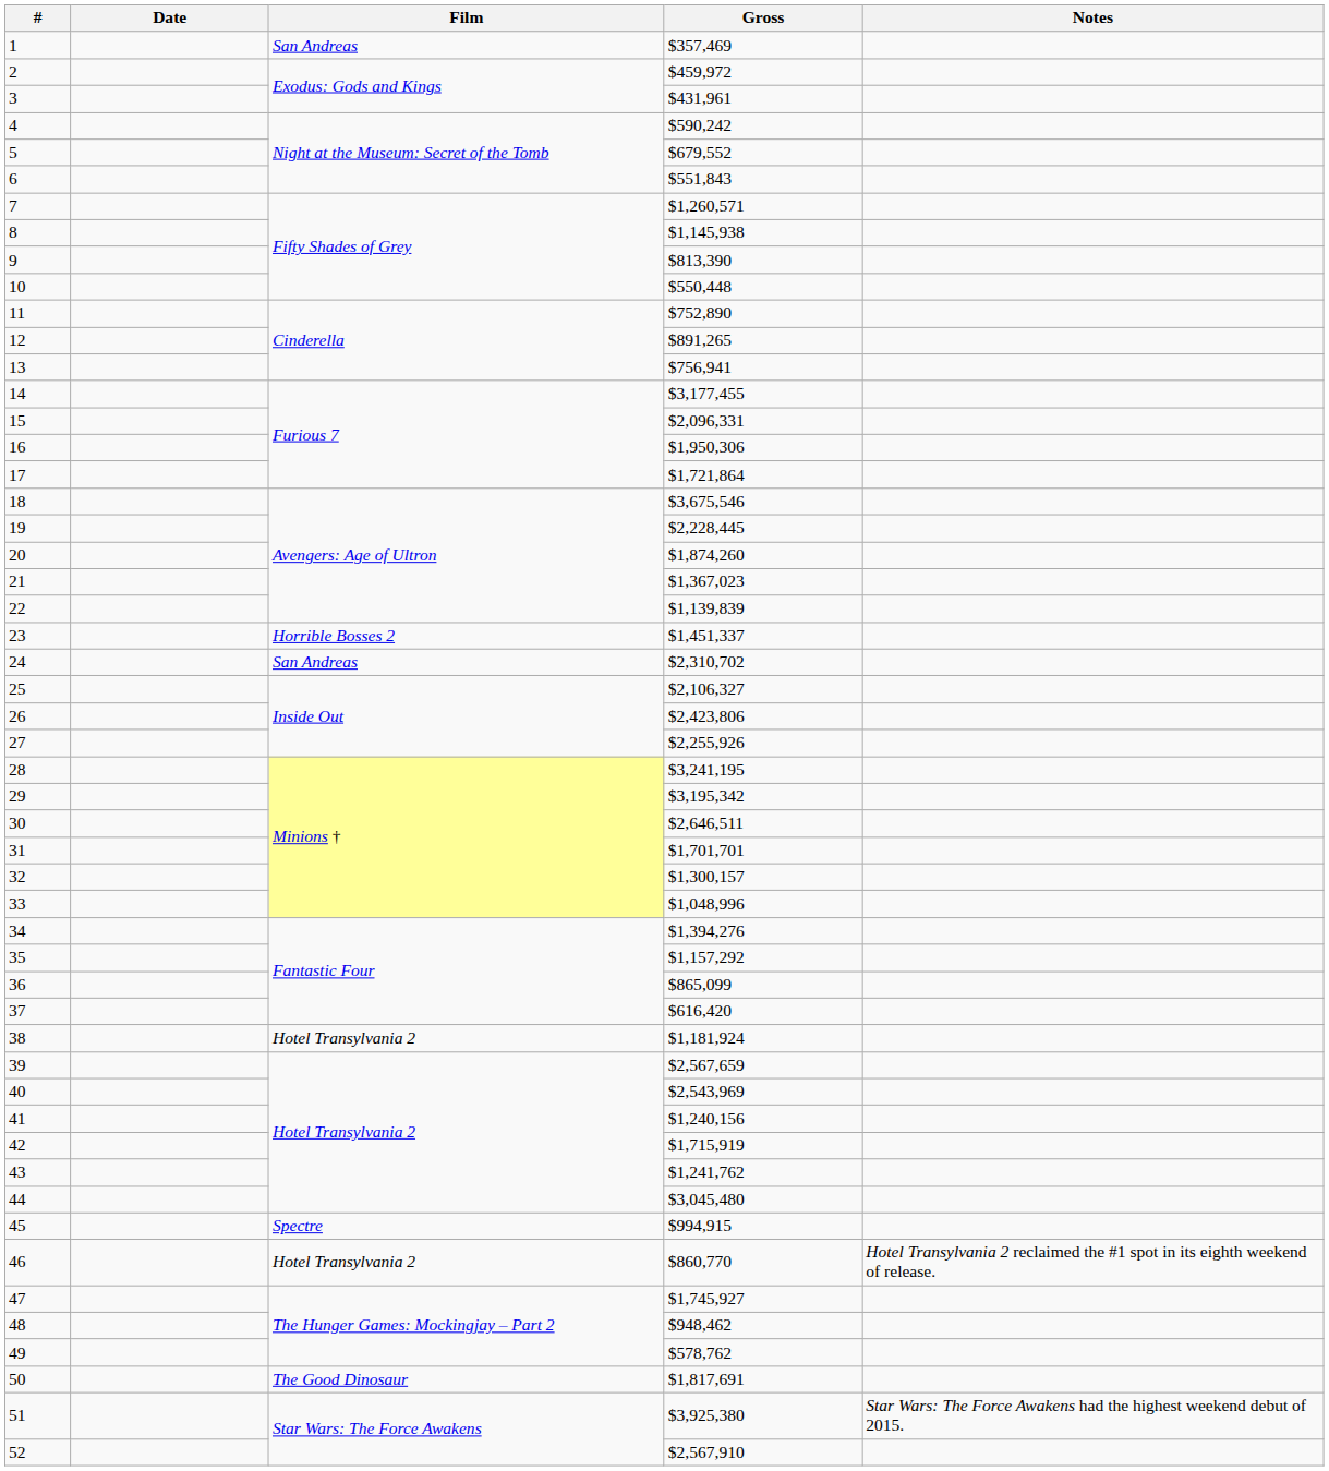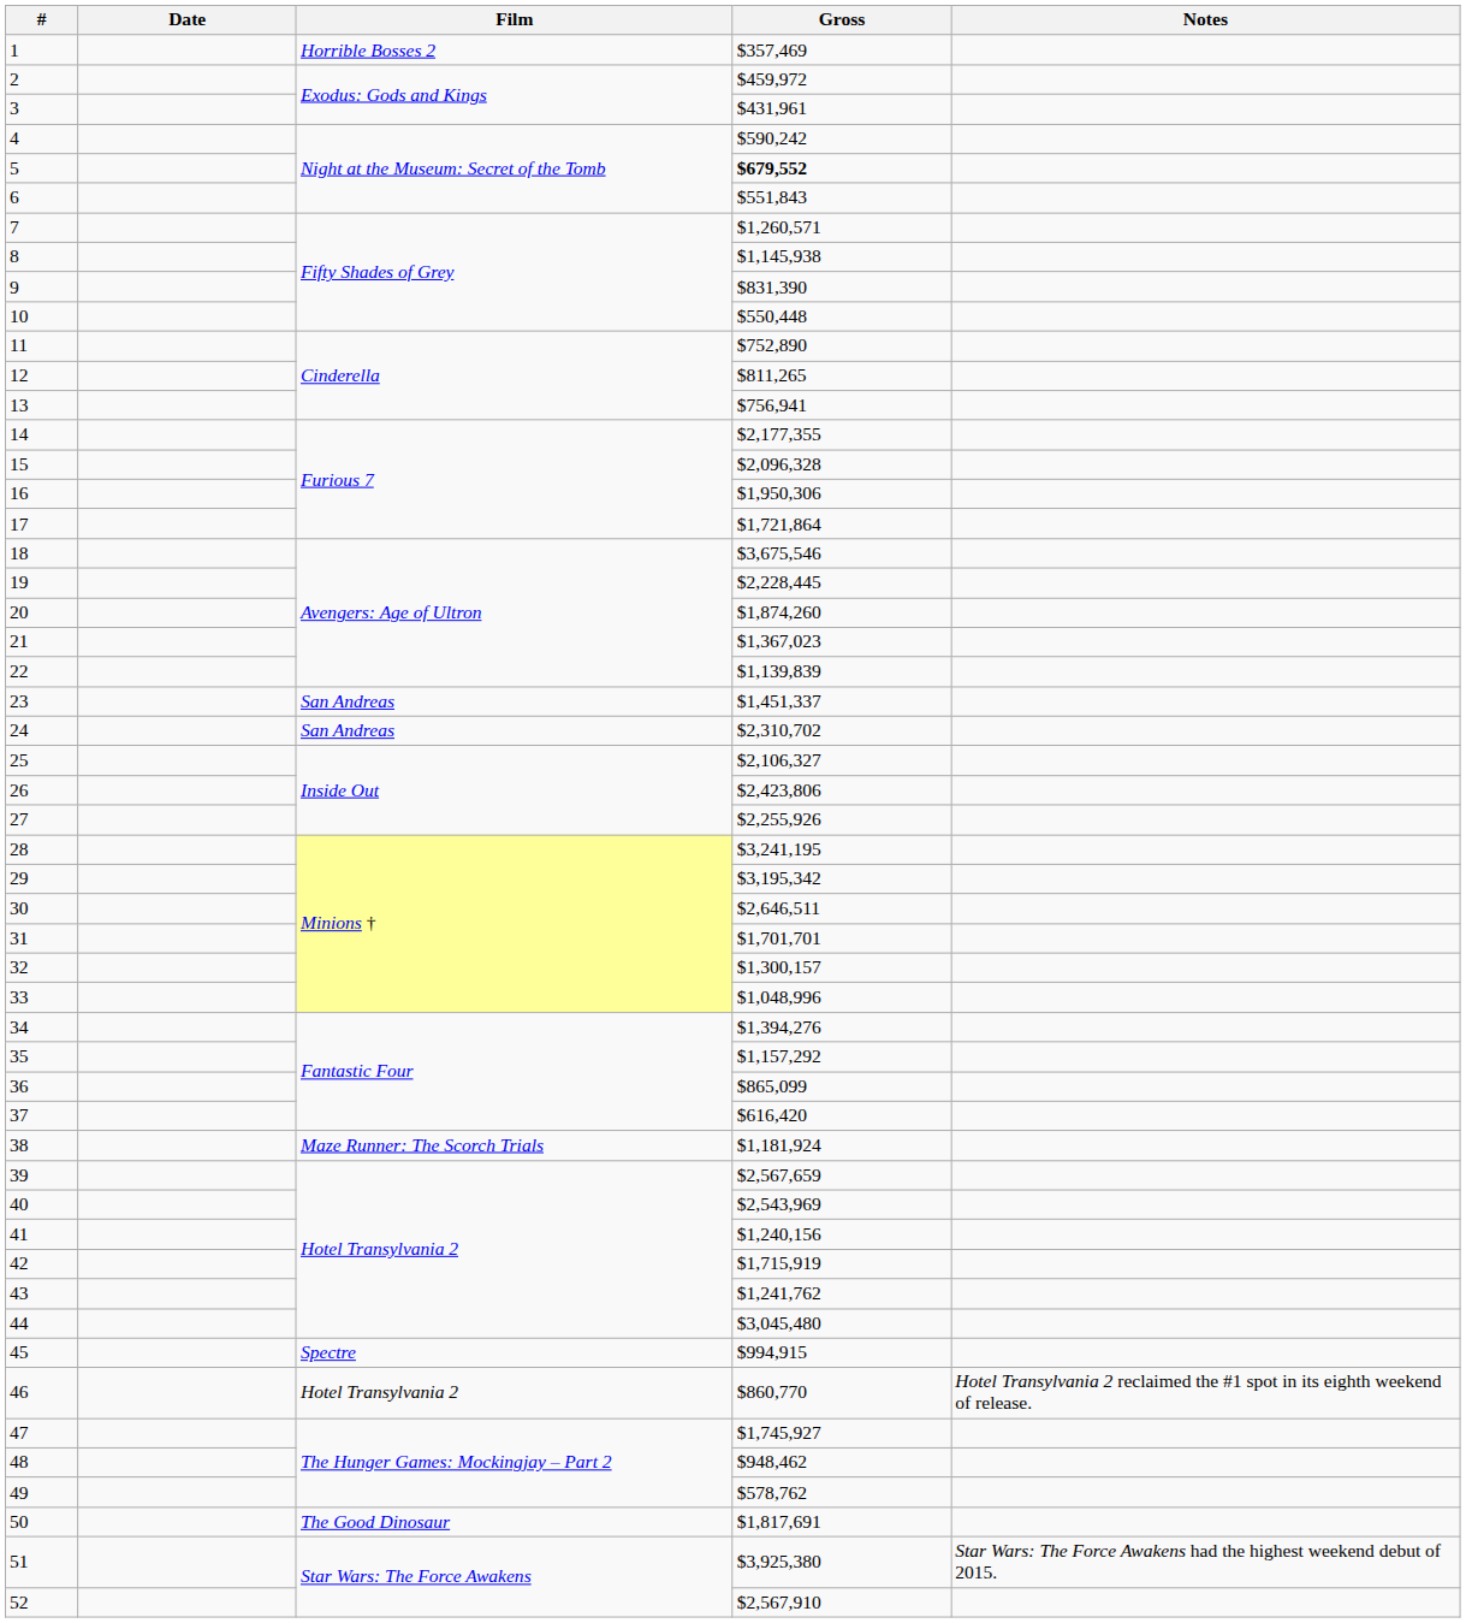 <table class="wikitable sortable">
 <tr>
 <th width="5%">#</th>
 <th width="15%">Date</th>
 <th width="30%">Film</th>
 <th width="15%">Gross</th>
 <th width="35%">Notes</th>
 </tr>
 <tr>
 <td>1</td>
 <td></td>
-<td><em><a href='#'>San Andreas</a></em></td>
+<td><em><a href='#'>Horrible Bosses 2</a></em></td>
 <td>$357,469</td>
 <td></td>
 </tr>
 <tr>
 <td>2</td>
 <td></td>
 <td rowspan="2"><em><a href='#'>Exodus: Gods and Kings</a></em></td>
 <td>$459,972</td>
 <td></td>
 </tr>
 <tr>
 <td>3</td>
 <td></td>
 <td>$431,961</td>
 <td></td>
 </tr>
 <tr>
 <td>4</td>
 <td></td>
 <td rowspan="3"><em><a href='#'>Night at the Museum: Secret of the Tomb</a></em></td>
 <td>$590,242</td>
 <td></td>
 </tr>
 <tr>
 <td>5</td>
 <td></td>
-<td>$679,552</td>
+<td><strong>$679,552</strong></td>
 <td></td>
 </tr>
 <tr>
 <td>6</td>
 <td></td>
 <td>$551,843</td>
 <td></td>
 </tr>
 <tr>
 <td>7</td>
 <td></td>
 <td rowspan="4"><em><a href='#'>Fifty Shades of Grey</a></em></td>
 <td>$1,260,571</td>
 <td></td>
 </tr>
 <tr>
 <td>8</td>
 <td></td>
 <td>$1,145,938</td>
 <td></td>
 </tr>
 <tr>
 <td>9</td>
 <td></td>
-<td>$813,390</td>
+<td>$831,390</td>
 <td></td>
 </tr>
 <tr>
 <td>10</td>
 <td></td>
 <td>$550,448</td>
 <td></td>
 </tr>
 <tr>
 <td>11</td>
 <td></td>
 <td rowspan="3"><em><a href='#'>Cinderella</a></em></td>
 <td>$752,890</td>
 <td></td>
 </tr>
 <tr>
 <td>12</td>
 <td></td>
-<td>$891,265</td>
+<td>$811,265</td>
 <td></td>
 </tr>
 <tr>
 <td>13</td>
 <td></td>
 <td>$756,941</td>
 <td></td>
 </tr>
 <tr>
 <td>14</td>
 <td></td>
 <td rowspan="4"><em><a href='#'>Furious 7</a></em></td>
-<td>$3,177,455</td>
+<td>$2,177,355</td>
 <td></td>
 </tr>
 <tr>
 <td>15</td>
 <td></td>
-<td>$2,096,331</td>
+<td>$2,096,328</td>
 <td></td>
 </tr>
 <tr>
 <td>16</td>
 <td></td>
 <td>$1,950,306</td>
 <td></td>
 </tr>
 <tr>
 <td>17</td>
 <td></td>
 <td>$1,721,864</td>
 <td></td>
 </tr>
 <tr>
 <td>18</td>
 <td></td>
 <td rowspan="5"><em><a href='#'>Avengers: Age of Ultron</a></em></td>
 <td>$3,675,546</td>
 <td></td>
 </tr>
 <tr>
 <td>19</td>
 <td></td>
 <td>$2,228,445</td>
 <td></td>
 </tr>
 <tr>
 <td>20</td>
 <td></td>
 <td>$1,874,260</td>
 <td></td>
 </tr>
 <tr>
 <td>21</td>
 <td></td>
 <td>$1,367,023</td>
 <td></td>
 </tr>
 <tr>
 <td>22</td>
 <td></td>
 <td>$1,139,839</td>
 <td></td>
 </tr>
 <tr>
 <td>23</td>
 <td></td>
-<td><em><a href='#'>Horrible Bosses 2</a></em></td>
+<td><em><a href='#'>San Andreas</a></em></td>
 <td>$1,451,337</td>
 <td></td>
 </tr>
 <tr>
 <td>24</td>
 <td></td>
 <td><em><a href='#'>San Andreas</a></em></td>
 <td>$2,310,702</td>
 <td></td>
 </tr>
 <tr>
 <td>25</td>
 <td></td>
 <td rowspan="3"><em><a href='#'>Inside Out</a></em></td>
 <td>$2,106,327</td>
 <td></td>
 </tr>
 <tr>
 <td>26</td>
 <td></td>
 <td>$2,423,806</td>
 <td></td>
 </tr>
 <tr>
 <td>27</td>
 <td></td>
 <td>$2,255,926</td>
 <td></td>
 </tr>
 <tr>
 <td>28</td>
 <td></td>
 <td rowspan="6" style="background-color:#FFFF99"><em><a href='#'>Minions</a></em> †</td>
 <td>$3,241,195</td>
 <td></td>
 </tr>
 <tr>
 <td>29</td>
 <td></td>
 <td>$3,195,342</td>
 <td></td>
 </tr>
 <tr>
 <td>30</td>
 <td></td>
 <td>$2,646,511</td>
 <td></td>
 </tr>
 <tr>
 <td>31</td>
 <td></td>
 <td>$1,701,701</td>
 <td></td>
 </tr>
 <tr>
 <td>32</td>
 <td></td>
 <td>$1,300,157</td>
 <td></td>
 </tr>
 <tr>
 <td>33</td>
 <td></td>
 <td>$1,048,996</td>
 <td></td>
 </tr>
 <tr>
 <td>34</td>
 <td></td>
 <td rowspan="4"><em><a href='#'>Fantastic Four</a></em></td>
 <td>$1,394,276</td>
 <td></td>
 </tr>
 <tr>
 <td>35</td>
 <td></td>
 <td>$1,157,292</td>
 <td></td>
 </tr>
 <tr>
 <td>36</td>
 <td></td>
 <td>$865,099</td>
 <td></td>
 </tr>
 <tr>
 <td>37</td>
 <td></td>
 <td>$616,420</td>
 <td></td>
 </tr>
 <tr>
 <td>38</td>
 <td></td>
-<td><em>Hotel Transylvania 2</em></td>
+<td><em><a href='#'>Maze Runner: The Scorch Trials</a></em></td>
 <td>$1,181,924</td>
 <td></td>
 </tr>
 <tr>
 <td>39</td>
 <td></td>
 <td rowspan="6"><em><a href='#'>Hotel Transylvania 2</a></em></td>
 <td>$2,567,659</td>
 <td></td>
 </tr>
 <tr>
 <td>40</td>
 <td></td>
 <td>$2,543,969</td>
 <td></td>
 </tr>
 <tr>
 <td>41</td>
 <td></td>
 <td>$1,240,156</td>
 <td></td>
 </tr>
 <tr>
 <td>42</td>
 <td></td>
 <td>$1,715,919</td>
 <td></td>
 </tr>
 <tr>
 <td>43</td>
 <td></td>
 <td>$1,241,762</td>
 <td></td>
 </tr>
 <tr>
 <td>44</td>
 <td></td>
 <td>$3,045,480</td>
 <td></td>
 </tr>
 <tr>
 <td>45</td>
 <td></td>
 <td><em><a href='#'>Spectre</a></em></td>
 <td>$994,915</td>
 <td></td>
 </tr>
 <tr>
 <td>46</td>
 <td></td>
 <td><em>Hotel Transylvania 2</em></td>
 <td>$860,770</td>
 <td><em>Hotel Transylvania 2</em> reclaimed the #1 spot in its eighth weekend of release.</td>
 </tr>
 <tr>
 <td>47</td>
 <td></td>
 <td rowspan="3"><em><a href='#'>The Hunger Games: Mockingjay – Part 2</a></em></td>
 <td>$1,745,927</td>
 <td></td>
 </tr>
 <tr>
 <td>48</td>
 <td></td>
 <td>$948,462</td>
 <td></td>
 </tr>
 <tr>
 <td>49</td>
 <td></td>
 <td>$578,762</td>
 <td></td>
 </tr>
 <tr>
 <td>50</td>
 <td></td>
 <td><em><a href='#'>The Good Dinosaur</a></em></td>
 <td>$1,817,691</td>
 <td></td>
 </tr>
 <tr>
 <td>51</td>
 <td></td>
 <td rowspan="2"><em><a href='#'>Star Wars: The Force Awakens</a></em></td>
 <td>$3,925,380</td>
 <td><em>Star Wars: The Force Awakens</em> had the highest weekend debut of 2015.</td>
 </tr>
 <tr>
 <td>52</td>
 <td></td>
 <td>$2,567,910</td>
 <td></td>
 </tr>
 </table>
